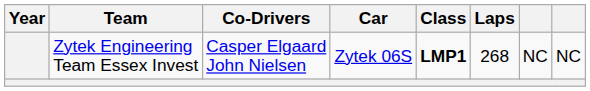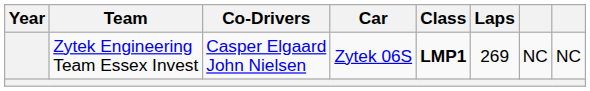 <table class="wikitable" style="text-align:center; font-size:90%">
 <tr>
 <th>Year</th>
 <th>Team</th>
 <th>Co-Drivers</th>
 <th>Car</th>
 <th>Class</th>
 <th>Laps</th>
 <th></th>
 <th></th>
 </tr>
 <tr>
 <th></th>
 <td align="left"> <a href='#'>Zytek Engineering</a><br> Team Essex Invest</td>
 <td align="left"> <a href='#'>Casper Elgaard</a><br> <a href='#'>John Nielsen</a></td>
 <td align="left"><a href='#'>Zytek 06S</a></td>
 <td><strong>LMP1</strong></td>
-<td>268</td>
+<td>269</td>
 <td>NC</td>
 <td>NC</td>
 </tr>
 <tr>
 <th colspan="8"></th>
 </tr>
 </table>
